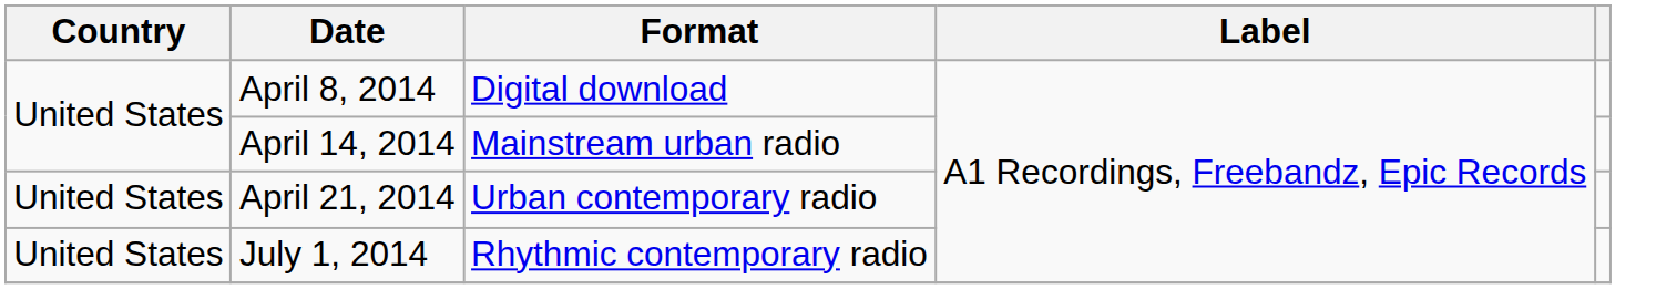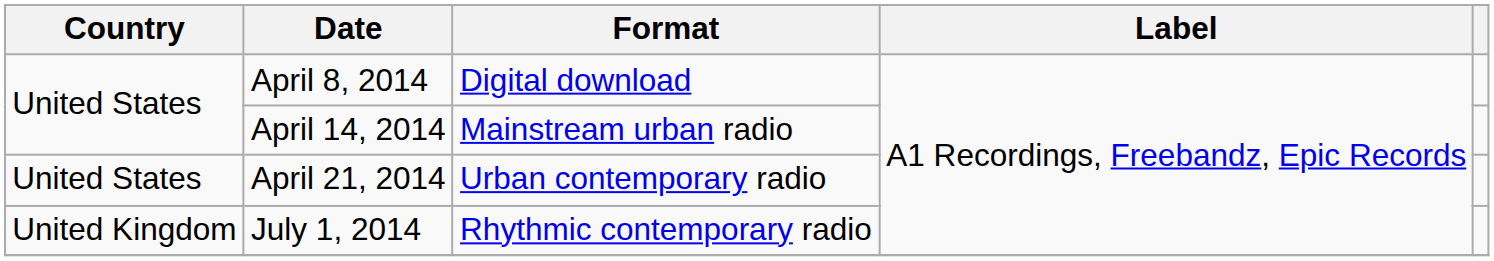 <table class="wikitable">
 <tr>
 <th>Country</th>
 <th>Date</th>
 <th>Format</th>
 <th>Label</th>
 <th></th>
 </tr>
 <tr>
 <td rowspan="2">United States</td>
 <td>April 8, 2014</td>
 <td><a href='#'>Digital download</a></td>
 <td rowspan="4">A1 Recordings, <a href='#'>Freebandz</a>, <a href='#'>Epic Records</a></td>
 <td></td>
 </tr>
 <tr>
 <td>April 14, 2014</td>
 <td><a href='#'>Mainstream urban</a> radio</td>
 <td></td>
 </tr>
 <tr>
 <td>United States</td>
 <td>April 21, 2014</td>
 <td><a href='#'>Urban contemporary</a> radio</td>
 <td></td>
 </tr>
 <tr>
-<td>United States</td>
+<td>United Kingdom</td>
 <td>July 1, 2014</td>
 <td><a href='#'>Rhythmic contemporary</a> radio</td>
 <td></td>
 </tr>
 <tr>
 </tr>
 </table>
